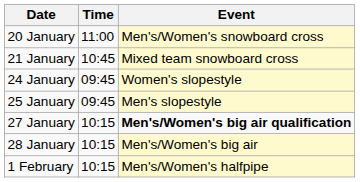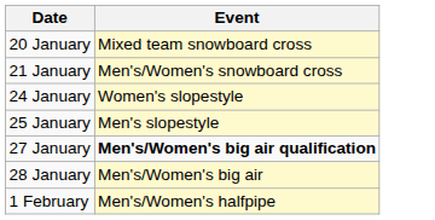 <table class=wikitable>
 <tr>
 <th>Date</th>
-<th>Time</th>
 <th>Event</th>
 </tr>
 <tr>
 <td>20 January</td>
-<td>11:00</td>
+<td style="background:lemonchiffon">Mixed team snowboard cross</td>
+</tr>
+<tr>
+<td>21 January</td>
 <td style="background:lemonchiffon">Men's/Women's snowboard cross</td>
 </tr>
 <tr>
-<td>21 January</td>
-<td>10:45</td>
-<td style="background:lemonchiffon">Mixed team snowboard cross</td>
-</tr>
-<tr>
 <td>24 January</td>
-<td>09:45</td>
 <td style="background:lemonchiffon">Women's slopestyle</td>
 </tr>
 <tr>
 <td>25 January</td>
-<td>09:45</td>
 <td style="background:lemonchiffon">Men's slopestyle</td>
 </tr>
 <tr>
 <td>27 January</td>
-<td>10:15</td>
 <td><strong>Men's/Women's big air qualification</strong></td>
 </tr>
 <tr>
 <td>28 January</td>
-<td>10:15</td>
 <td style="background:lemonchiffon">Men's/Women's big air</td>
 </tr>
 <tr>
 <td>1 February</td>
-<td>10:15</td>
 <td style="background:lemonchiffon">Men's/Women's halfpipe</td>
 </tr>
 </table>
